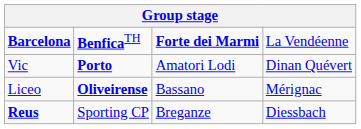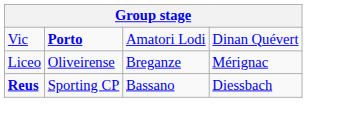 <table class="wikitable">
 <tr>
 <th colspan=4><a href='#'>Group stage</a></th>
-</tr>
-<tr>
-<td> <strong><a href='#'>Barcelona</a></strong> </td>
-<td> <strong><a href='#'>Benfica</a></strong><sup><a href='#'>TH</a></sup> </td>
-<td> <strong><a href='#'>Forte dei Marmi</a></strong> </td>
-<td> <a href='#'>La Vendéenne</a> </td>
 </tr>
 <tr>
 <td> <a href='#'>Vic</a> </td>
 <td><strong> <a href='#'>Porto</a> </strong></td>
 <td> <a href='#'>Amatori Lodi</a> </td>
 <td> <a href='#'>Dinan Quévert</a> </td>
 </tr>
 <tr>
 <td> <a href='#'>Liceo</a> </td>
-<td><strong> <a href='#'>Oliveirense</a> </strong></td>
-<td> <a href='#'>Bassano</a> </td>
+<td> <a href='#'>Oliveirense</a> </td>
+<td> <a href='#'>Breganze</a> </td>
 <td> <a href='#'>Mérignac</a> </td>
 </tr>
 <tr>
 <td> <strong><a href='#'>Reus</a></strong> </td>
 <td> <a href='#'>Sporting CP</a> </td>
-<td> <a href='#'>Breganze</a> </td>
+<td> <a href='#'>Bassano</a> </td>
 <td> <a href='#'>Diessbach</a> </td>
 </tr>
 </table>
